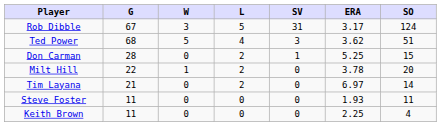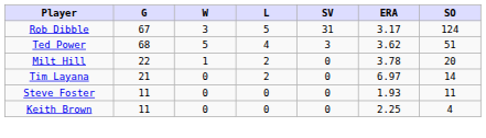 <table class="wikitable sortable">
 <tr>
 <th style="background:#ddf; width:16%;">Player</th>
 <th style="background:#ddf; width:9%;">G</th>
 <th style="background:#ddf; width:9%;">W</th>
 <th style="background:#ddf; width:9%;">L</th>
 <th style="background:#ddf; width:9%;">SV</th>
 <th style="background:#ddf; width:9%;">ERA</th>
 <th style="background:#ddf; width:9%;">SO</th>
 </tr>
 <tr align=center>
 <td><a href='#'>Rob Dibble</a></td>
 <td>67</td>
 <td>3</td>
 <td>5</td>
 <td>31</td>
 <td>3.17</td>
 <td>124</td>
 </tr>
 <tr align=center>
 <td><a href='#'>Ted Power</a></td>
 <td>68</td>
 <td>5</td>
 <td>4</td>
 <td>3</td>
 <td>3.62</td>
 <td>51</td>
-</tr>
-<tr align=center>
-<td><a href='#'>Don Carman</a></td>
-<td>28</td>
-<td>0</td>
-<td>2</td>
-<td>1</td>
-<td>5.25</td>
-<td>15</td>
 </tr>
 <tr align=center>
 <td><a href='#'>Milt Hill</a></td>
 <td>22</td>
 <td>1</td>
 <td>2</td>
 <td>0</td>
 <td>3.78</td>
 <td>20</td>
 </tr>
 <tr align=center>
 <td><a href='#'>Tim Layana</a></td>
 <td>21</td>
 <td>0</td>
 <td>2</td>
 <td>0</td>
 <td>6.97</td>
 <td>14</td>
 </tr>
 <tr align=center>
 <td><a href='#'>Steve Foster</a></td>
 <td>11</td>
 <td>0</td>
 <td>0</td>
 <td>0</td>
 <td>1.93</td>
 <td>11</td>
 </tr>
 <tr align=center>
 <td><a href='#'>Keith Brown</a></td>
 <td>11</td>
 <td>0</td>
 <td>0</td>
 <td>0</td>
 <td>2.25</td>
 <td>4</td>
 </tr>
 </table>
